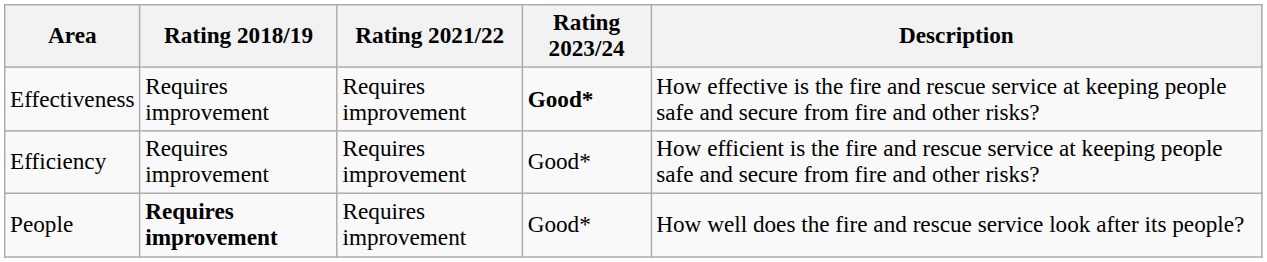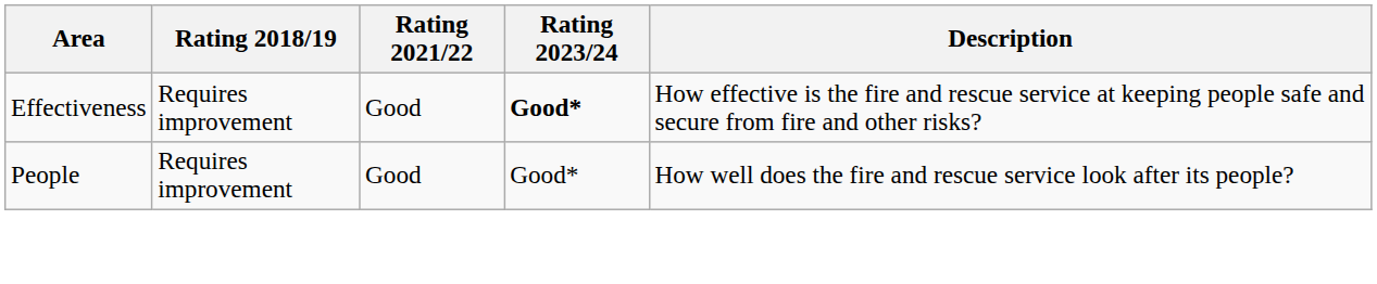 <table class="wikitable">
 <tr>
 <th>Area</th>
 <th>Rating 2018/19</th>
 <th>Rating 2021/22</th>
 <th>Rating 2023/24</th>
 <th>Description</th>
 </tr>
 <tr>
 <td>Effectiveness</td>
 <td>Requires improvement</td>
-<td>Requires improvement</td>
+<td>Good</td>
 <td><strong>Good*</strong></td>
 <td>How effective is the fire and rescue service at keeping people safe and secure from fire and other risks?</td>
 </tr>
 <tr>
-<td>Efficiency</td>
+<td>People</td>
 <td>Requires improvement</td>
-<td>Requires improvement</td>
-<td>Good*</td>
-<td>How efficient is the fire and rescue service at keeping people safe and secure from fire and other risks?</td>
-</tr>
-<tr>
-<td>People</td>
-<td><strong>Requires improvement</strong></td>
-<td>Requires improvement</td>
+<td>Good</td>
 <td>Good*</td>
 <td>How well does the fire and rescue service look after its people?</td>
 </tr>
 </table>
